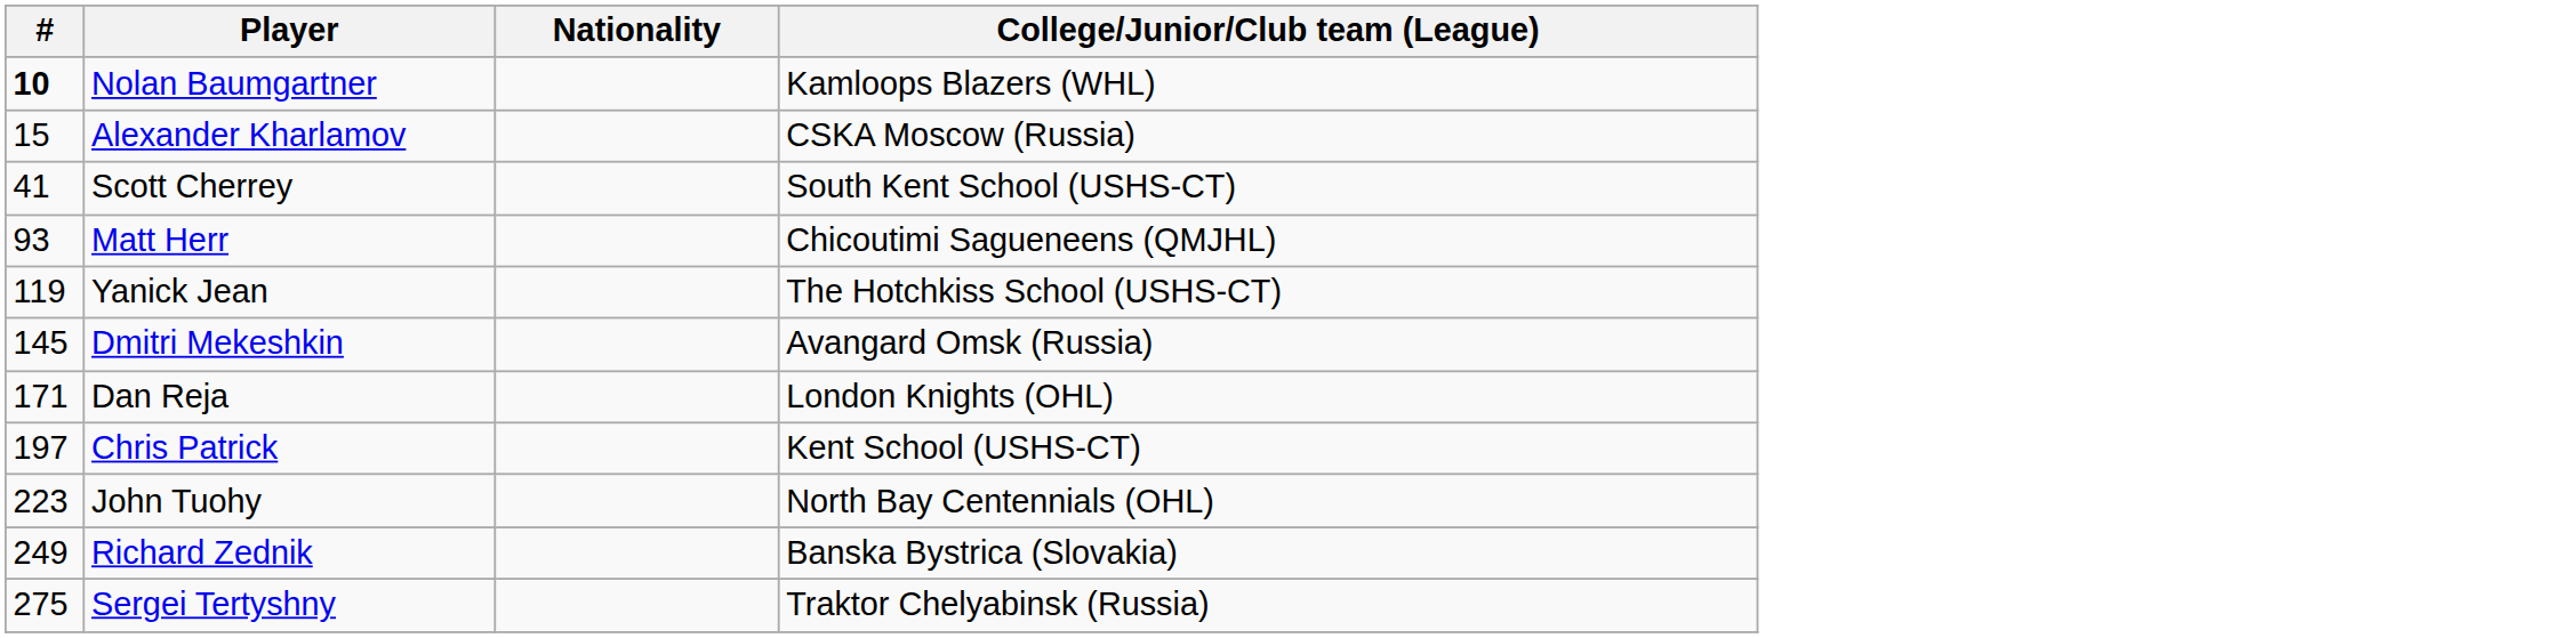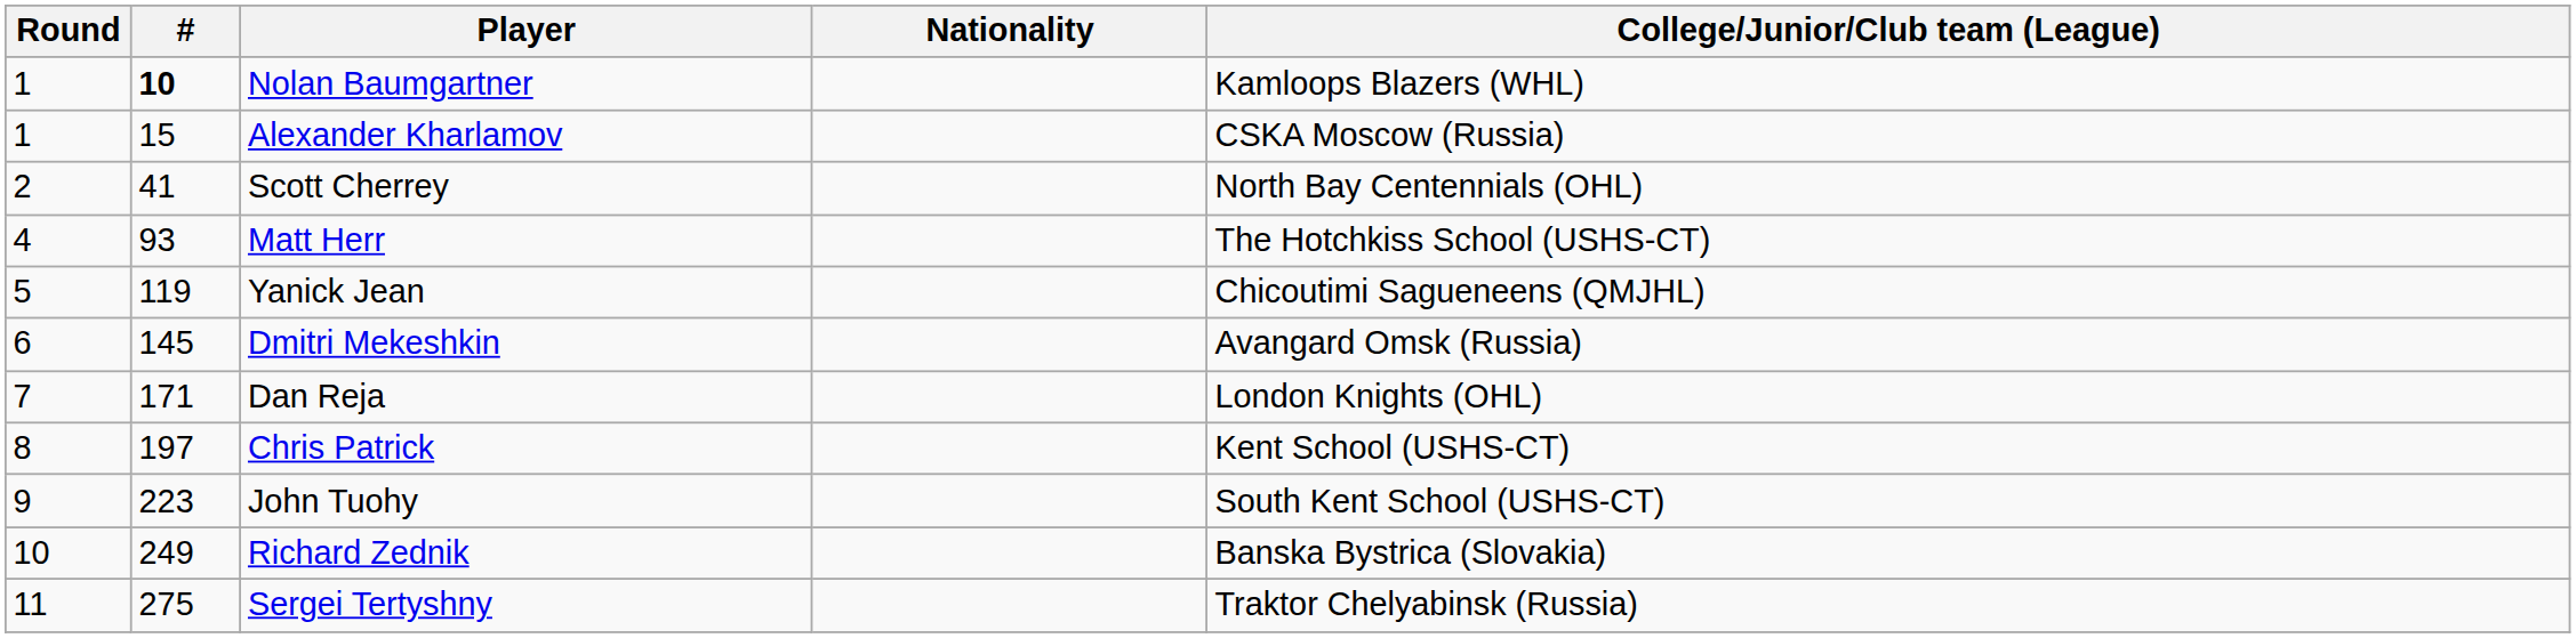 <table class="wikitable">
 <tr align="center">
+<th bgcolor="#DDDDFF" width="4.0%">Round</th>
 <th bgcolor="#DDDDFF" width="4.0%">#</th>
 <th bgcolor="#DDDDFF" width="21.0%">Player</th>
 <th bgcolor="#DDDDFF" width="14.5%">Nationality</th>
 <th bgcolor="#DDDDFF" width="50.0%">College/Junior/Club team (League)</th>
 </tr>
 <tr>
+<td>1</td>
 <td><strong>10</strong></td>
 <td><a href='#'>Nolan Baumgartner</a></td>
 <td></td>
 <td>Kamloops Blazers (WHL)</td>
 </tr>
 <tr>
+<td>1</td>
 <td>15</td>
 <td><a href='#'>Alexander Kharlamov</a></td>
 <td></td>
 <td>CSKA Moscow (Russia)</td>
 </tr>
 <tr>
+<td>2</td>
 <td>41</td>
 <td>Scott Cherrey</td>
 <td></td>
-<td>South Kent School (USHS-CT)</td>
+<td>North Bay Centennials (OHL)</td>
 </tr>
 <tr>
+<td>4</td>
 <td>93</td>
 <td><a href='#'>Matt Herr</a></td>
+<td></td>
+<td>The Hotchkiss School (USHS-CT)</td>
+</tr>
+<tr>
+<td>5</td>
+<td>119</td>
+<td>Yanick Jean</td>
 <td></td>
 <td>Chicoutimi Sagueneens (QMJHL)</td>
 </tr>
 <tr>
-<td>119</td>
-<td>Yanick Jean</td>
-<td></td>
-<td>The Hotchkiss School (USHS-CT)</td>
-</tr>
-<tr>
+<td>6</td>
 <td>145</td>
 <td><a href='#'>Dmitri Mekeshkin</a></td>
 <td></td>
 <td>Avangard Omsk (Russia)</td>
 </tr>
 <tr>
+<td>7</td>
 <td>171</td>
 <td>Dan Reja</td>
 <td></td>
 <td>London Knights (OHL)</td>
 </tr>
 <tr>
+<td>8</td>
 <td>197</td>
 <td><a href='#'>Chris Patrick</a></td>
 <td></td>
 <td>Kent School (USHS-CT)</td>
 </tr>
 <tr>
+<td>9</td>
 <td>223</td>
 <td>John Tuohy</td>
 <td></td>
-<td>North Bay Centennials (OHL)</td>
+<td>South Kent School (USHS-CT)</td>
 </tr>
 <tr>
+<td>10</td>
 <td>249</td>
 <td><a href='#'>Richard Zednik</a></td>
 <td></td>
 <td>Banska Bystrica (Slovakia)</td>
 </tr>
 <tr>
+<td>11</td>
 <td>275</td>
 <td><a href='#'>Sergei Tertyshny</a></td>
 <td></td>
 <td>Traktor Chelyabinsk (Russia)</td>
 </tr>
 </table>
